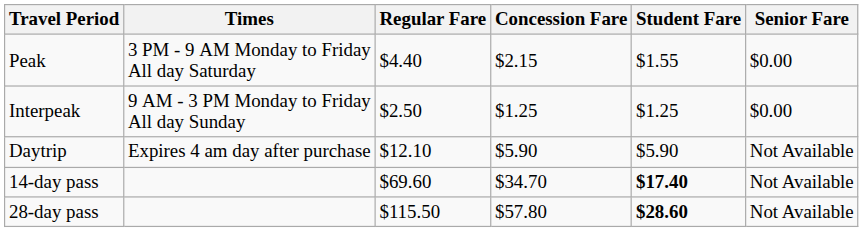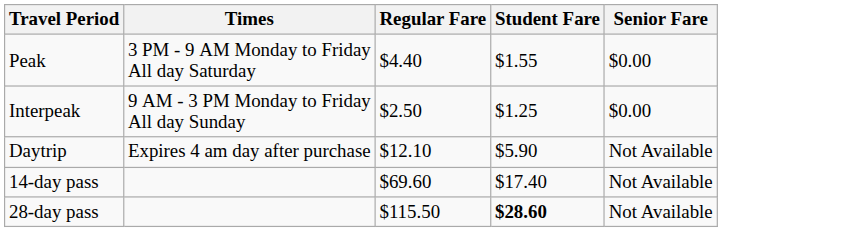 <table class="wikitable">
 <tr>
 <th>Travel Period</th>
 <th>Times</th>
 <th>Regular Fare</th>
-<th>Concession Fare</th>
 <th>Student Fare</th>
 <th>Senior Fare</th>
 </tr>
 <tr>
 <td>Peak</td>
 <td>3 PM - 9 AM Monday to Friday<br>All day Saturday</td>
 <td>$4.40</td>
-<td>$2.15</td>
 <td>$1.55</td>
 <td>$0.00</td>
 </tr>
 <tr>
 <td>Interpeak</td>
 <td>9 AM - 3 PM Monday to Friday<br>All day Sunday</td>
 <td>$2.50</td>
 <td>$1.25</td>
-<td>$1.25</td>
 <td>$0.00</td>
 </tr>
 <tr>
 <td>Daytrip</td>
 <td>Expires 4 am day after purchase</td>
 <td>$12.10</td>
 <td>$5.90</td>
-<td>$5.90</td>
 <td>Not Available</td>
 </tr>
 <tr>
 <td>14-day pass</td>
 <td></td>
 <td>$69.60</td>
-<td>$34.70</td>
-<td><strong>$17.40</strong></td>
+<td>$17.40</td>
 <td>Not Available</td>
 </tr>
 <tr>
 <td>28-day pass</td>
 <td></td>
 <td>$115.50</td>
-<td>$57.80</td>
 <td><strong>$28.60</strong></td>
 <td>Not Available</td>
 </tr>
 </table>
